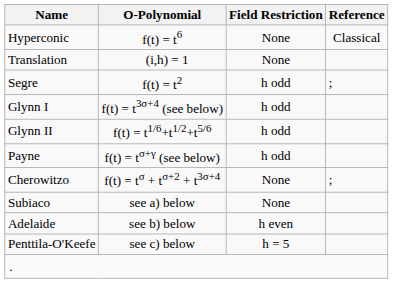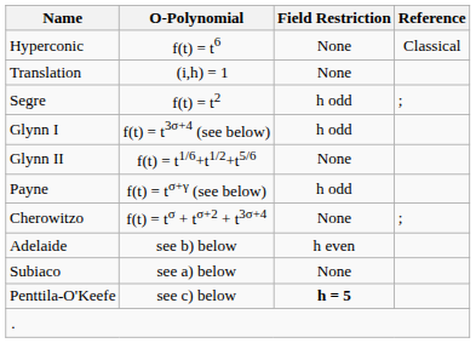 <table class="wikitable" style="margin:0.5em auto">
 <tr>
 <th>Name</th>
 <th>O-Polynomial</th>
 <th>Field Restriction</th>
 <th>Reference</th>
 </tr>
 <tr>
 <td>Hyperconic</td>
 <td align=center>f(t) = t<sup>6</sup></td>
 <td align=center>None</td>
 <td align=center>Classical</td>
 </tr>
 <tr>
 <td>Translation</td>
 <td align=center>    (i,h) = 1</td>
 <td align=center>None</td>
 <td></td>
 </tr>
 <tr>
 <td>Segre</td>
 <td align=center>f(t) = t<sup>2</sup></td>
 <td align=center>h odd</td>
 <td>; </td>
 </tr>
 <tr>
 <td>Glynn I</td>
 <td align=center>f(t) = t<sup>3σ+4</sup> (see below)</td>
 <td align=center>h odd</td>
 <td></td>
 </tr>
 <tr>
 <td>Glynn II</td>
 <td align=center>f(t) = t<sup>1/6</sup>+t<sup>1/2</sup>+t<sup>5/6</sup></td>
-<td align=center>h odd</td>
+<td align=center>None</td>
 <td></td>
 </tr>
 <tr>
 <td>Payne</td>
 <td align=center>f(t) = t<sup>σ+γ</sup> (see below)</td>
 <td align=center>h odd</td>
 <td></td>
 </tr>
 <tr>
 <td>Cherowitzo</td>
 <td align=center>f(t) = t<sup>σ</sup> + t<sup>σ+2</sup> + t<sup>3σ+4</sup></td>
 <td align=center>None</td>
 <td>; </td>
 </tr>
 <tr>
+<td>Adelaide</td>
+<td align=center>see b) below</td>
+<td align=center>h even</td>
+<td></td>
+</tr>
+<tr>
 <td>Subiaco</td>
 <td align=center>see a) below</td>
 <td align=center>None</td>
 <td></td>
 </tr>
 <tr>
-<td>Adelaide</td>
-<td align=center>see b) below</td>
-<td align=center>h even</td>
-<td></td>
-</tr>
-<tr>
 <td>Penttila-O'Keefe</td>
 <td align=center>see c) below</td>
-<td align=center>h = 5</td>
+<td align=center><strong>h = 5</strong></td>
 <td></td>
 </tr>
 <tr>
 <td colspan=4 style="padding:5px">.</td>
 </tr>
 </table>
